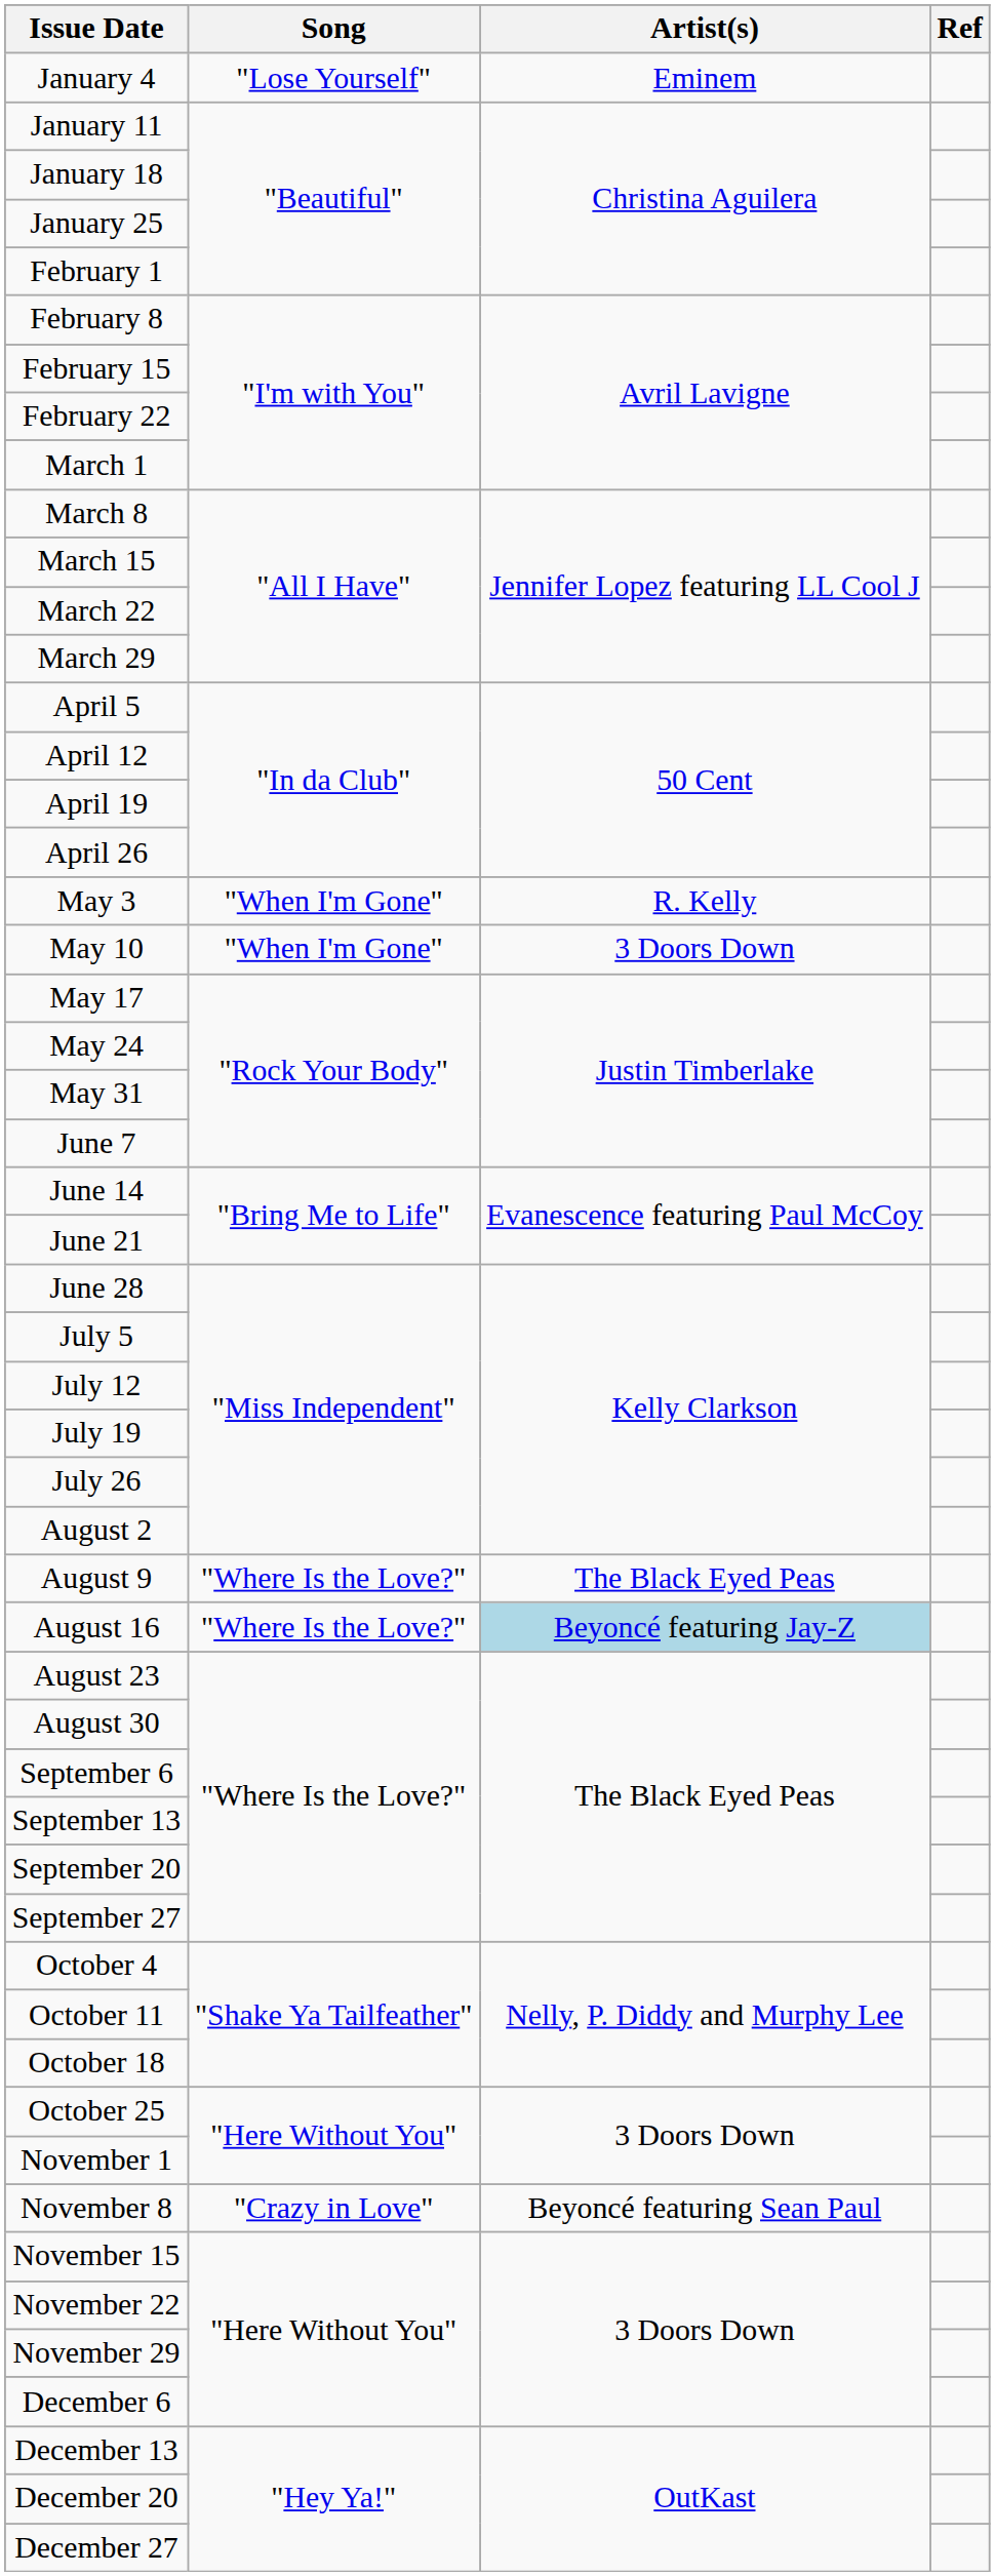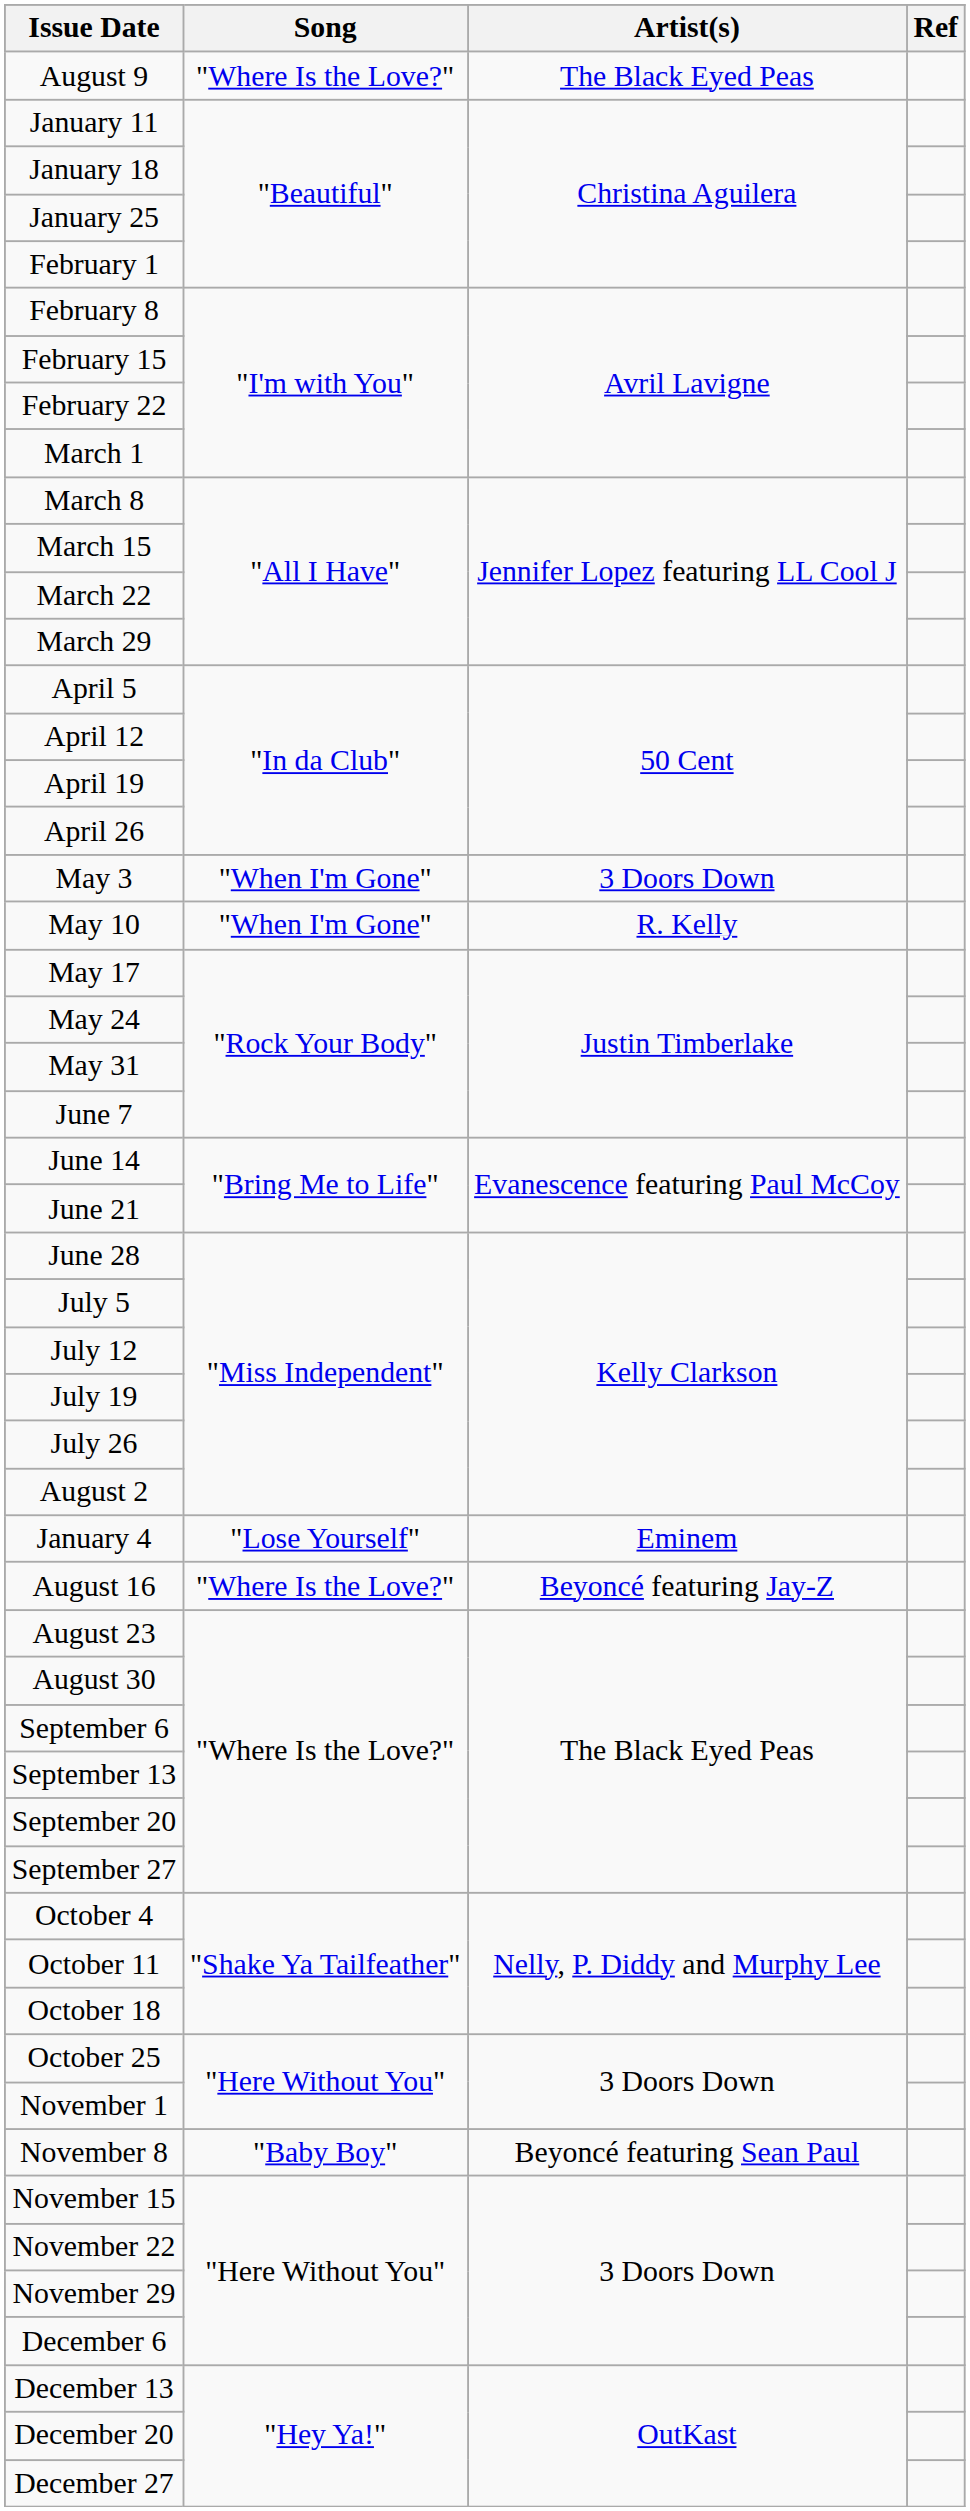 <table class="wikitable" style="text-align: center;">
 <tr>
 <th>Issue Date</th>
 <th>Song</th>
 <th>Artist(s)</th>
 <th>Ref</th>
 </tr>
 <tr>
-<td>January 4</td>
-<td rowspan="1" align=center>"<a href='#'>Lose Yourself</a>"</td>
-<td rowspan="1" align=center><a href='#'>Eminem</a></td>
+<td>August 9</td>
+<td align=center>"<a href='#'>Where Is the Love?</a>"</td>
+<td align=center><a href='#'>The Black Eyed Peas</a></td>
 <td></td>
 </tr>
 <tr>
 <td>January 11</td>
 <td rowspan="4" align=center>"<a href='#'>Beautiful</a>"</td>
 <td rowspan="4" align=center><a href='#'>Christina Aguilera</a></td>
 <td></td>
 </tr>
 <tr>
 <td>January 18</td>
 <td></td>
 </tr>
 <tr>
 <td>January 25</td>
 <td></td>
 </tr>
 <tr>
 <td>February 1</td>
 <td></td>
 </tr>
 <tr>
 <td>February 8</td>
 <td rowspan="4" align=center>"<a href='#'>I'm with You</a>"</td>
 <td rowspan="4" align=center><a href='#'>Avril Lavigne</a></td>
 <td></td>
 </tr>
 <tr>
 <td>February 15</td>
 <td></td>
 </tr>
 <tr>
 <td>February 22</td>
 <td></td>
 </tr>
 <tr>
 <td>March 1</td>
 <td></td>
 </tr>
 <tr>
 <td>March 8</td>
 <td rowspan="4" align=center>"<a href='#'>All I Have</a>"</td>
 <td rowspan="4" align=center><a href='#'>Jennifer Lopez</a> featuring <a href='#'>LL Cool J</a></td>
 <td></td>
 </tr>
 <tr>
 <td>March 15</td>
 <td></td>
 </tr>
 <tr>
 <td>March 22</td>
 <td></td>
 </tr>
 <tr>
 <td>March 29</td>
 <td></td>
 </tr>
 <tr>
 <td>April 5</td>
 <td rowspan="4" align=center>"<a href='#'>In da Club</a>"</td>
 <td rowspan="4" align=center><a href='#'>50 Cent</a></td>
 <td></td>
 </tr>
 <tr>
 <td>April 12</td>
 <td></td>
 </tr>
 <tr>
 <td>April 19</td>
 <td></td>
 </tr>
 <tr>
 <td>April 26</td>
 <td></td>
 </tr>
 <tr>
 <td>May 3</td>
 <td align=center>"<a href='#'>When I'm Gone</a>"</td>
-<td align=center><a href='#'>R. Kelly</a></td>
+<td align=center><a href='#'>3 Doors Down</a></td>
 <td></td>
 </tr>
 <tr>
 <td>May 10</td>
 <td align=center>"<a href='#'>When I'm Gone</a>"</td>
-<td align=center><a href='#'>3 Doors Down</a></td>
+<td align=center><a href='#'>R. Kelly</a></td>
 <td></td>
 </tr>
 <tr>
 <td>May 17</td>
 <td rowspan="4" align=center>"<a href='#'>Rock Your Body</a>"</td>
 <td rowspan="4" align=center><a href='#'>Justin Timberlake</a></td>
 <td></td>
 </tr>
 <tr>
 <td>May 24</td>
 <td></td>
 </tr>
 <tr>
 <td>May 31</td>
 <td></td>
 </tr>
 <tr>
 <td>June 7</td>
 <td></td>
 </tr>
 <tr>
 <td>June 14</td>
 <td rowspan="2" align=center>"<a href='#'>Bring Me to Life</a>"</td>
 <td rowspan="2" align=center><a href='#'>Evanescence</a> featuring <a href='#'>Paul McCoy</a></td>
 <td></td>
 </tr>
 <tr>
 <td>June 21</td>
 <td></td>
 </tr>
 <tr>
 <td>June 28</td>
 <td rowspan="6" align=center>"<a href='#'>Miss Independent</a>"</td>
 <td rowspan="6" align=center><a href='#'>Kelly Clarkson</a></td>
 <td></td>
 </tr>
 <tr>
 <td>July 5</td>
 <td></td>
 </tr>
 <tr>
 <td>July 12</td>
 <td></td>
 </tr>
 <tr>
 <td>July 19</td>
 <td></td>
 </tr>
 <tr>
 <td>July 26</td>
 <td></td>
 </tr>
 <tr>
 <td>August 2</td>
 <td></td>
 </tr>
 <tr>
-<td>August 9</td>
-<td align=center>"<a href='#'>Where Is the Love?</a>"</td>
-<td align=center><a href='#'>The Black Eyed Peas</a></td>
+<td>January 4</td>
+<td rowspan="1" align=center>"<a href='#'>Lose Yourself</a>"</td>
+<td rowspan="1" align=center><a href='#'>Eminem</a></td>
 <td></td>
 </tr>
 <tr>
 <td>August 16</td>
 <td align=center>"<a href='#'>Where Is the Love?</a>"</td>
-<td align="center" style="background: lightblue;"><a href='#'>Beyoncé</a> featuring <a href='#'>Jay-Z</a></td>
+<td align="center"><a href='#'>Beyoncé</a> featuring <a href='#'>Jay-Z</a></td>
 <td></td>
 </tr>
 <tr>
 <td>August 23</td>
 <td rowspan="6" align=center>"Where Is the Love?"</td>
 <td rowspan="6" align=center>The Black Eyed Peas</td>
 <td></td>
 </tr>
 <tr>
 <td>August 30</td>
 <td></td>
 </tr>
 <tr>
 <td>September 6</td>
 <td></td>
 </tr>
 <tr>
 <td>September 13</td>
 <td></td>
 </tr>
 <tr>
 <td>September 20</td>
 <td></td>
 </tr>
 <tr>
 <td>September 27</td>
 <td></td>
 </tr>
 <tr>
 <td>October 4</td>
 <td rowspan="3" align=center>"<a href='#'>Shake Ya Tailfeather</a>"</td>
 <td rowspan="3" align=center><a href='#'>Nelly</a>, <a href='#'>P. Diddy</a> and <a href='#'>Murphy Lee</a></td>
 <td></td>
 </tr>
 <tr>
 <td>October 11</td>
 <td></td>
 </tr>
 <tr>
 <td>October 18</td>
 <td></td>
 </tr>
 <tr>
 <td>October 25</td>
 <td rowspan="2" align=center>"<a href='#'>Here Without You</a>"</td>
 <td rowspan="2" align=center>3 Doors Down</td>
 <td></td>
 </tr>
 <tr>
 <td>November 1</td>
 <td></td>
 </tr>
 <tr>
 <td>November 8</td>
-<td align=center>"<a href='#'>Crazy in Love</a>"</td>
+<td align=center>"<a href='#'>Baby Boy</a>"</td>
 <td align=center>Beyoncé featuring <a href='#'>Sean Paul</a></td>
 <td></td>
 </tr>
 <tr>
 <td>November 15</td>
 <td rowspan="4" align=center>"Here Without You"</td>
 <td rowspan="4" align=center>3 Doors Down</td>
 <td></td>
 </tr>
 <tr>
 <td>November 22</td>
 <td></td>
 </tr>
 <tr>
 <td>November 29</td>
 <td></td>
 </tr>
 <tr>
 <td>December 6</td>
 <td></td>
 </tr>
 <tr>
 <td>December 13</td>
 <td rowspan="3" align=center>"<a href='#'>Hey Ya!</a>"</td>
 <td rowspan="3" align=center><a href='#'>OutKast</a></td>
 <td></td>
 </tr>
 <tr>
 <td>December 20</td>
 <td></td>
 </tr>
 <tr>
 <td>December 27</td>
 <td></td>
 </tr>
 </table>
